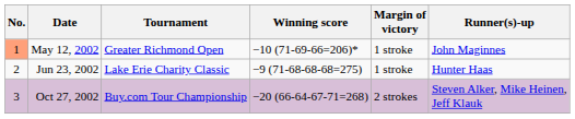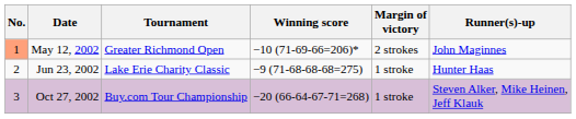 <table class="wikitable" style="font-size:95%;">
 <tr>
 <th>No.</th>
 <th>Date</th>
 <th>Tournament</th>
 <th>Winning score</th>
 <th>Margin of<br>victory</th>
 <th>Runner(s)-up</th>
 </tr>
 <tr>
 <td align=center style="background: lightsalmon;">1</td>
 <td align=right>May 12, <a href='#'>2002</a></td>
 <td><a href='#'>Greater Richmond Open</a></td>
 <td>−10 (71-69-66=206)*</td>
-<td>1 stroke</td>
+<td>2 strokes</td>
 <td> <a href='#'>John Maginnes</a></td>
 </tr>
 <tr>
 <td align=center>2</td>
 <td align=right>Jun 23, 2002</td>
 <td><a href='#'>Lake Erie Charity Classic</a></td>
 <td>−9 (71-68-68-68=275)</td>
 <td>1 stroke</td>
 <td> <a href='#'>Hunter Haas</a></td>
 </tr>
 <tr style="background:thistle;">
 <td align=center>3</td>
 <td align=right>Oct 27, 2002</td>
 <td><a href='#'>Buy.com Tour Championship</a></td>
 <td>−20 (66-64-67-71=268)</td>
-<td>2 strokes</td>
+<td>1 stroke</td>
 <td> <a href='#'>Steven Alker</a>,  <a href='#'>Mike Heinen</a>,<br> <a href='#'>Jeff Klauk</a></td>
 </tr>
 </table>
